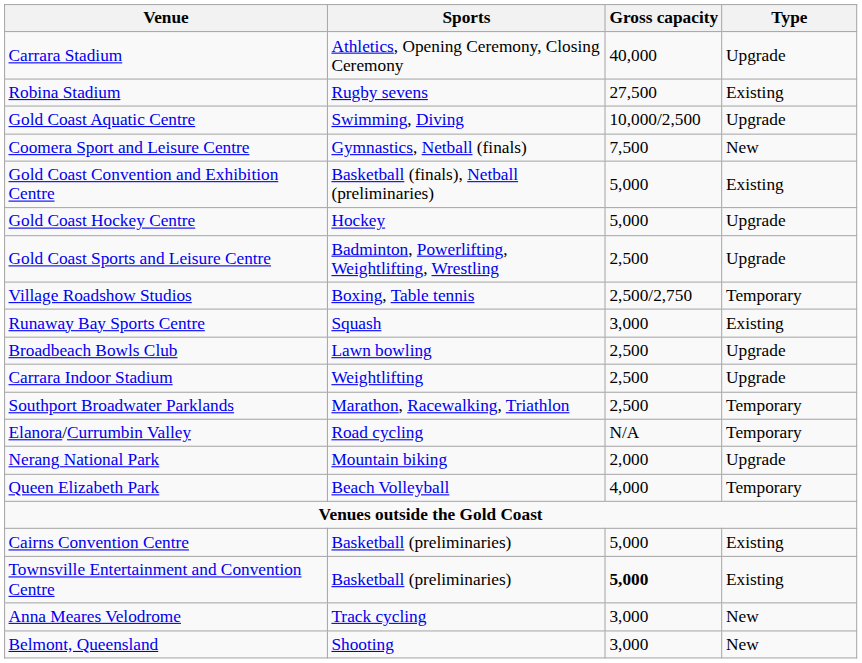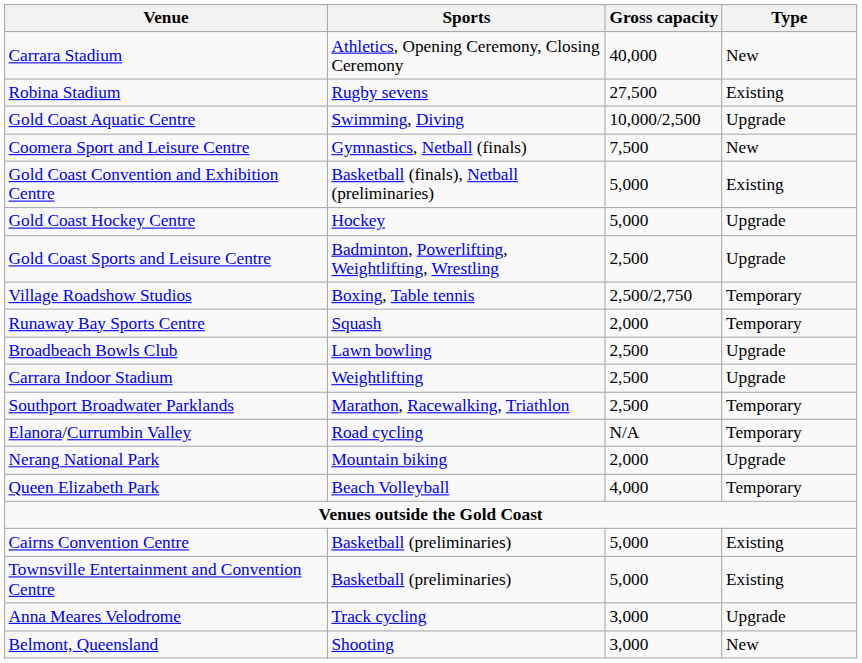 <table class="wikitable sortable" style="width:790px;">
 <tr>
 <th width="36%">Venue</th>
 <th width="31%">Sports</th>
 <th width="13%">Gross capacity</th>
 <th width="15%">Type</th>
 </tr>
 <tr>
 <td><a href='#'>Carrara Stadium</a></td>
 <td><a href='#'>Athletics</a>, Opening Ceremony, Closing Ceremony</td>
 <td>40,000</td>
-<td>Upgrade</td>
+<td>New</td>
 </tr>
 <tr>
 <td><a href='#'>Robina Stadium</a></td>
 <td><a href='#'>Rugby sevens</a></td>
 <td>27,500</td>
 <td>Existing</td>
 </tr>
 <tr>
 <td><a href='#'>Gold Coast Aquatic Centre</a></td>
 <td><a href='#'>Swimming</a>, <a href='#'>Diving</a></td>
 <td>10,000/2,500</td>
 <td>Upgrade</td>
 </tr>
 <tr>
 <td><a href='#'>Coomera Sport and Leisure Centre</a></td>
 <td><a href='#'>Gymnastics</a>, <a href='#'>Netball</a> (finals)</td>
 <td>7,500</td>
 <td>New</td>
 </tr>
 <tr>
 <td><a href='#'>Gold Coast Convention and Exhibition Centre</a></td>
 <td><a href='#'>Basketball</a> (finals), <a href='#'>Netball</a> (preliminaries)</td>
 <td>5,000</td>
 <td>Existing</td>
 </tr>
 <tr>
 <td><a href='#'>Gold Coast Hockey Centre</a></td>
 <td><a href='#'>Hockey</a></td>
 <td>5,000</td>
 <td>Upgrade</td>
 </tr>
 <tr>
 <td><a href='#'>Gold Coast Sports and Leisure Centre</a></td>
 <td><a href='#'>Badminton</a>, <a href='#'>Powerlifting</a>, <a href='#'>Weightlifting</a>, <a href='#'>Wrestling</a></td>
 <td>2,500</td>
 <td>Upgrade</td>
 </tr>
 <tr>
 <td><a href='#'>Village Roadshow Studios</a></td>
 <td><a href='#'>Boxing</a>, <a href='#'>Table tennis</a></td>
 <td>2,500/2,750</td>
 <td>Temporary</td>
 </tr>
 <tr>
 <td><a href='#'>Runaway Bay Sports Centre</a></td>
 <td><a href='#'>Squash</a></td>
-<td>3,000</td>
-<td>Existing</td>
+<td>2,000</td>
+<td>Temporary</td>
 </tr>
 <tr>
 <td><a href='#'>Broadbeach Bowls Club</a></td>
 <td><a href='#'>Lawn bowling</a></td>
 <td>2,500</td>
 <td>Upgrade</td>
 </tr>
 <tr>
 <td><a href='#'>Carrara Indoor Stadium</a></td>
 <td><a href='#'>Weightlifting</a></td>
 <td>2,500</td>
 <td>Upgrade</td>
 </tr>
 <tr>
 <td><a href='#'>Southport Broadwater Parklands</a></td>
 <td><a href='#'>Marathon</a>, <a href='#'>Racewalking</a>, <a href='#'>Triathlon</a></td>
 <td>2,500</td>
 <td>Temporary</td>
 </tr>
 <tr>
 <td><a href='#'>Elanora</a>/<a href='#'>Currumbin Valley</a></td>
 <td><a href='#'>Road cycling</a></td>
 <td>N/A</td>
 <td>Temporary</td>
 </tr>
 <tr>
 <td><a href='#'>Nerang National Park</a></td>
 <td><a href='#'>Mountain biking</a></td>
 <td>2,000</td>
 <td>Upgrade</td>
 </tr>
 <tr>
 <td><a href='#'>Queen Elizabeth Park</a></td>
 <td><a href='#'>Beach Volleyball</a></td>
 <td>4,000</td>
 <td>Temporary</td>
 </tr>
 <tr>
 <td colspan="4" align="center"><strong>Venues outside the Gold Coast</strong></td>
 </tr>
 <tr>
 <td><a href='#'>Cairns Convention Centre</a></td>
 <td><a href='#'>Basketball</a> (preliminaries)</td>
 <td>5,000</td>
 <td>Existing</td>
 </tr>
 <tr>
 <td><a href='#'>Townsville Entertainment and Convention Centre</a></td>
 <td><a href='#'>Basketball</a> (preliminaries)</td>
-<td><strong>5,000</strong></td>
+<td>5,000</td>
 <td>Existing</td>
 </tr>
 <tr>
 <td><a href='#'>Anna Meares Velodrome</a></td>
 <td><a href='#'>Track cycling</a></td>
 <td>3,000</td>
-<td>New</td>
+<td>Upgrade</td>
 </tr>
 <tr>
 <td><a href='#'>Belmont, Queensland</a></td>
 <td><a href='#'>Shooting</a></td>
 <td>3,000</td>
 <td>New</td>
 </tr>
 </table>
